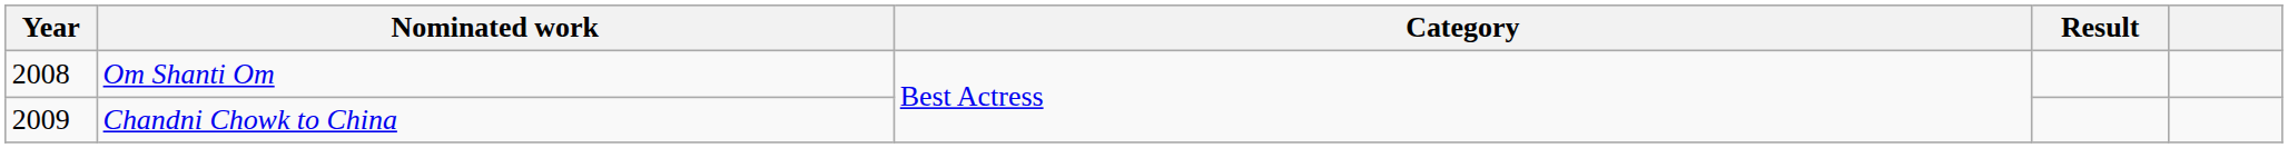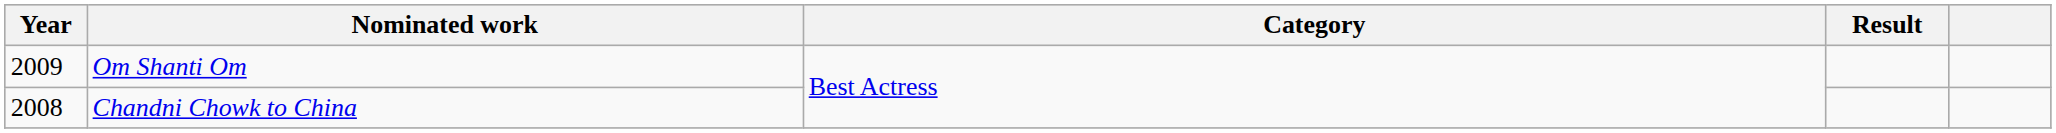 <table class="wikitable" style="width:100%;">
 <tr>
 <th scope="col" style="width:4%;">Year</th>
 <th scope="col" style="width:35%;">Nominated work</th>
 <th scope="col" style="width:50%;">Category</th>
 <th scope="col" style="width:6%;">Result</th>
 <th scope="col" style="width:5%;"></th>
 </tr>
 <tr>
-<td>2008</td>
+<td>2009</td>
 <td><em><a href='#'>Om Shanti Om</a></em></td>
 <td rowspan="2"><a href='#'>Best Actress</a></td>
 <td></td>
 <td style="text-align:center;"></td>
 </tr>
 <tr>
-<td>2009</td>
+<td>2008</td>
 <td><em><a href='#'>Chandni Chowk to China</a></em></td>
 <td></td>
 <td style="text-align:center;"></td>
 </tr>
 </table>
